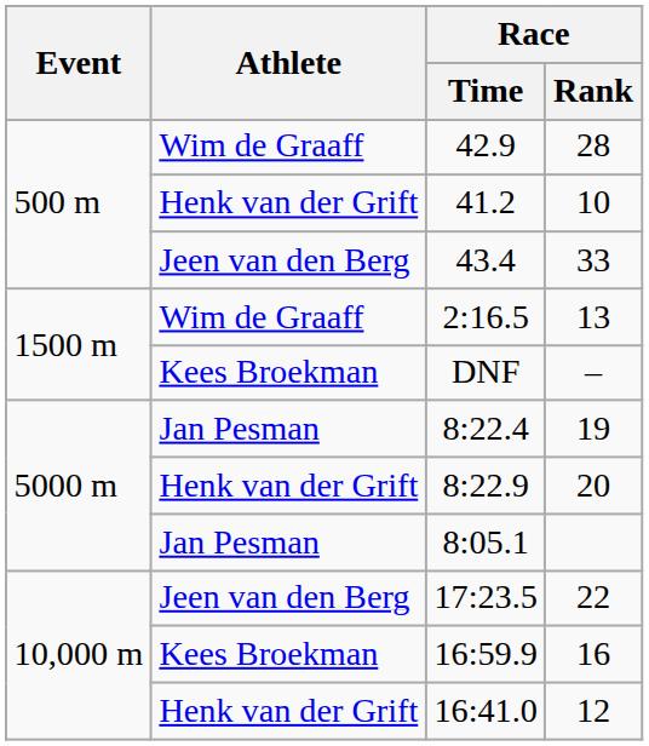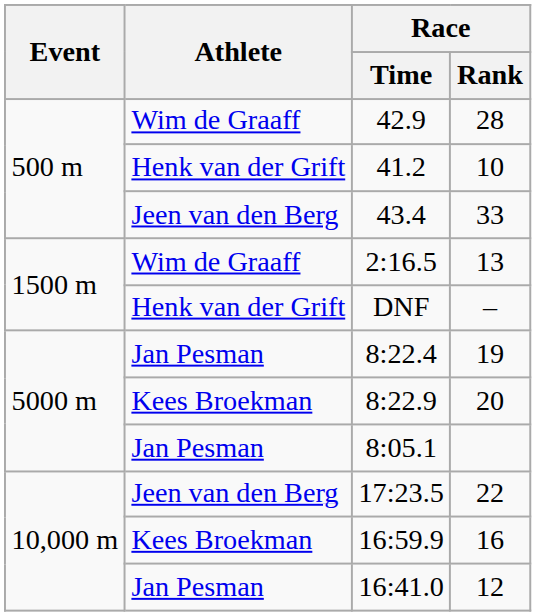 <table class="wikitable" border="1" style="font-size:90%">
 <tr>
 <th rowspan=2>Event</th>
 <th rowspan=2>Athlete</th>
 <th colspan=2>Race</th>
 </tr>
 <tr>
 <th>Time</th>
 <th>Rank</th>
 </tr>
 <tr>
 <td rowspan=3>500 m</td>
 <td><a href='#'>Wim de Graaff</a></td>
 <td align=center>42.9</td>
 <td align=center>28</td>
 </tr>
 <tr>
 <td><a href='#'>Henk van der Grift</a></td>
 <td align=center>41.2</td>
 <td align=center>10</td>
 </tr>
 <tr>
 <td><a href='#'>Jeen van den Berg</a></td>
 <td align=center>43.4</td>
 <td align=center>33</td>
 </tr>
 <tr>
 <td rowspan=2>1500 m</td>
 <td><a href='#'>Wim de Graaff</a></td>
 <td align=center>2:16.5</td>
 <td align=center>13</td>
 </tr>
 <tr>
-<td><a href='#'>Kees Broekman</a></td>
+<td><a href='#'>Henk van der Grift</a></td>
 <td align=center>DNF</td>
 <td align=center>–</td>
 </tr>
 <tr>
 <td rowspan=3>5000 m</td>
 <td><a href='#'>Jan Pesman</a></td>
 <td align=center>8:22.4</td>
 <td align=center>19</td>
 </tr>
 <tr>
-<td><a href='#'>Henk van der Grift</a></td>
+<td><a href='#'>Kees Broekman</a></td>
 <td align=center>8:22.9</td>
 <td align=center>20</td>
 </tr>
 <tr>
 <td><a href='#'>Jan Pesman</a></td>
 <td align=center>8:05.1</td>
 <td align=center></td>
 </tr>
 <tr>
 <td rowspan=3>10,000 m</td>
 <td><a href='#'>Jeen van den Berg</a></td>
 <td align=center>17:23.5</td>
 <td align=center>22</td>
 </tr>
 <tr>
 <td><a href='#'>Kees Broekman</a></td>
 <td align=center>16:59.9</td>
 <td align=center>16</td>
 </tr>
 <tr>
-<td><a href='#'>Henk van der Grift</a></td>
+<td><a href='#'>Jan Pesman</a></td>
 <td align=center>16:41.0</td>
 <td align=center>12</td>
 </tr>
 </table>
